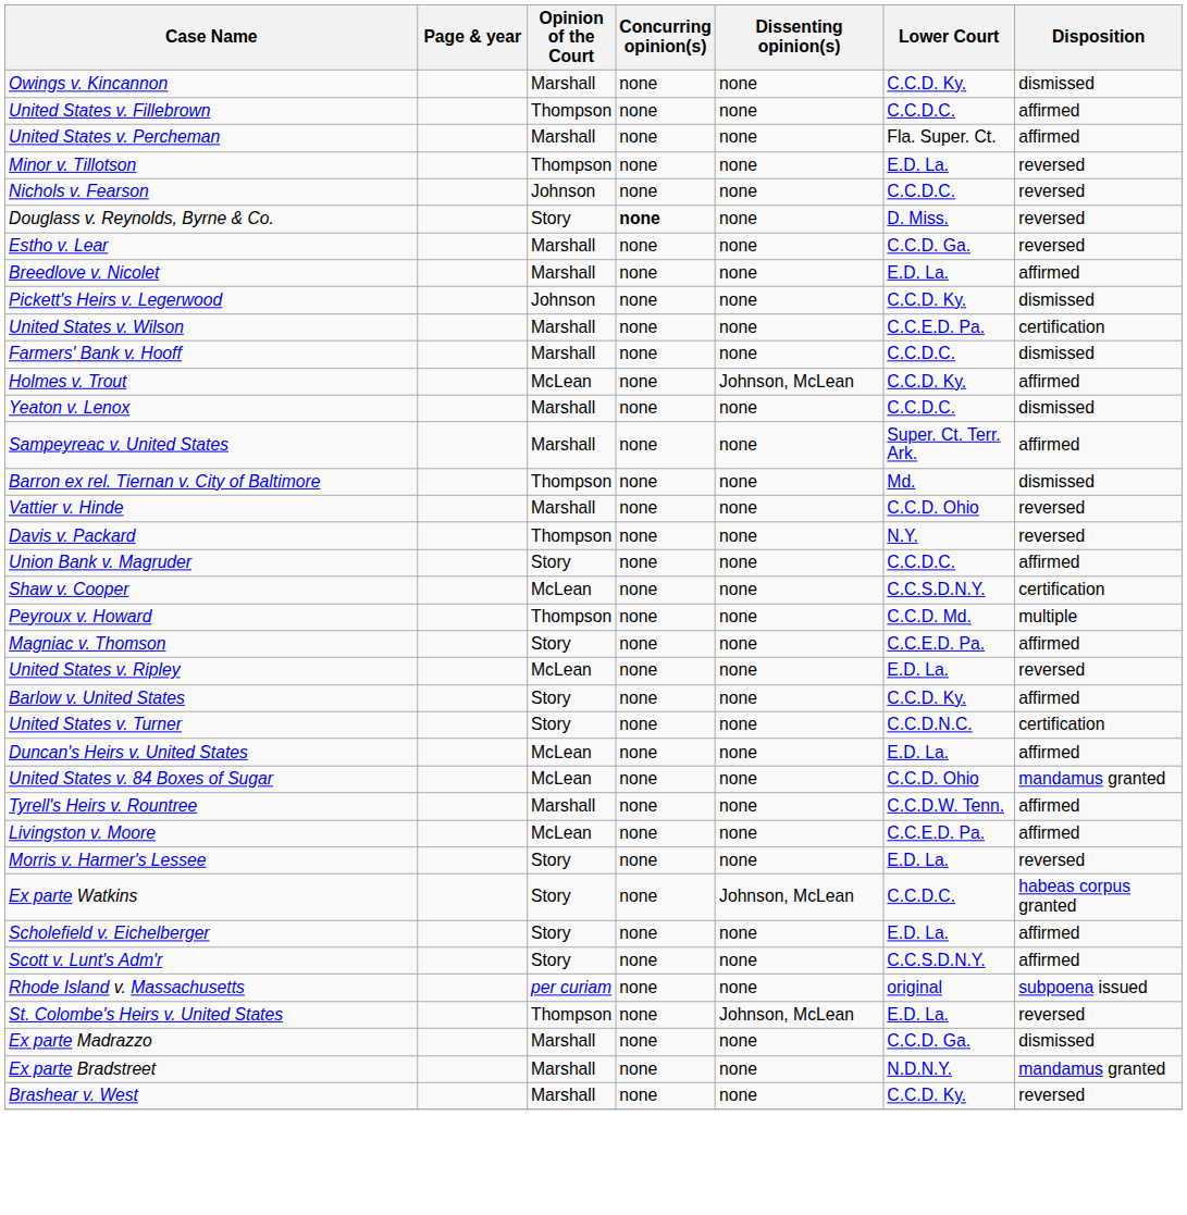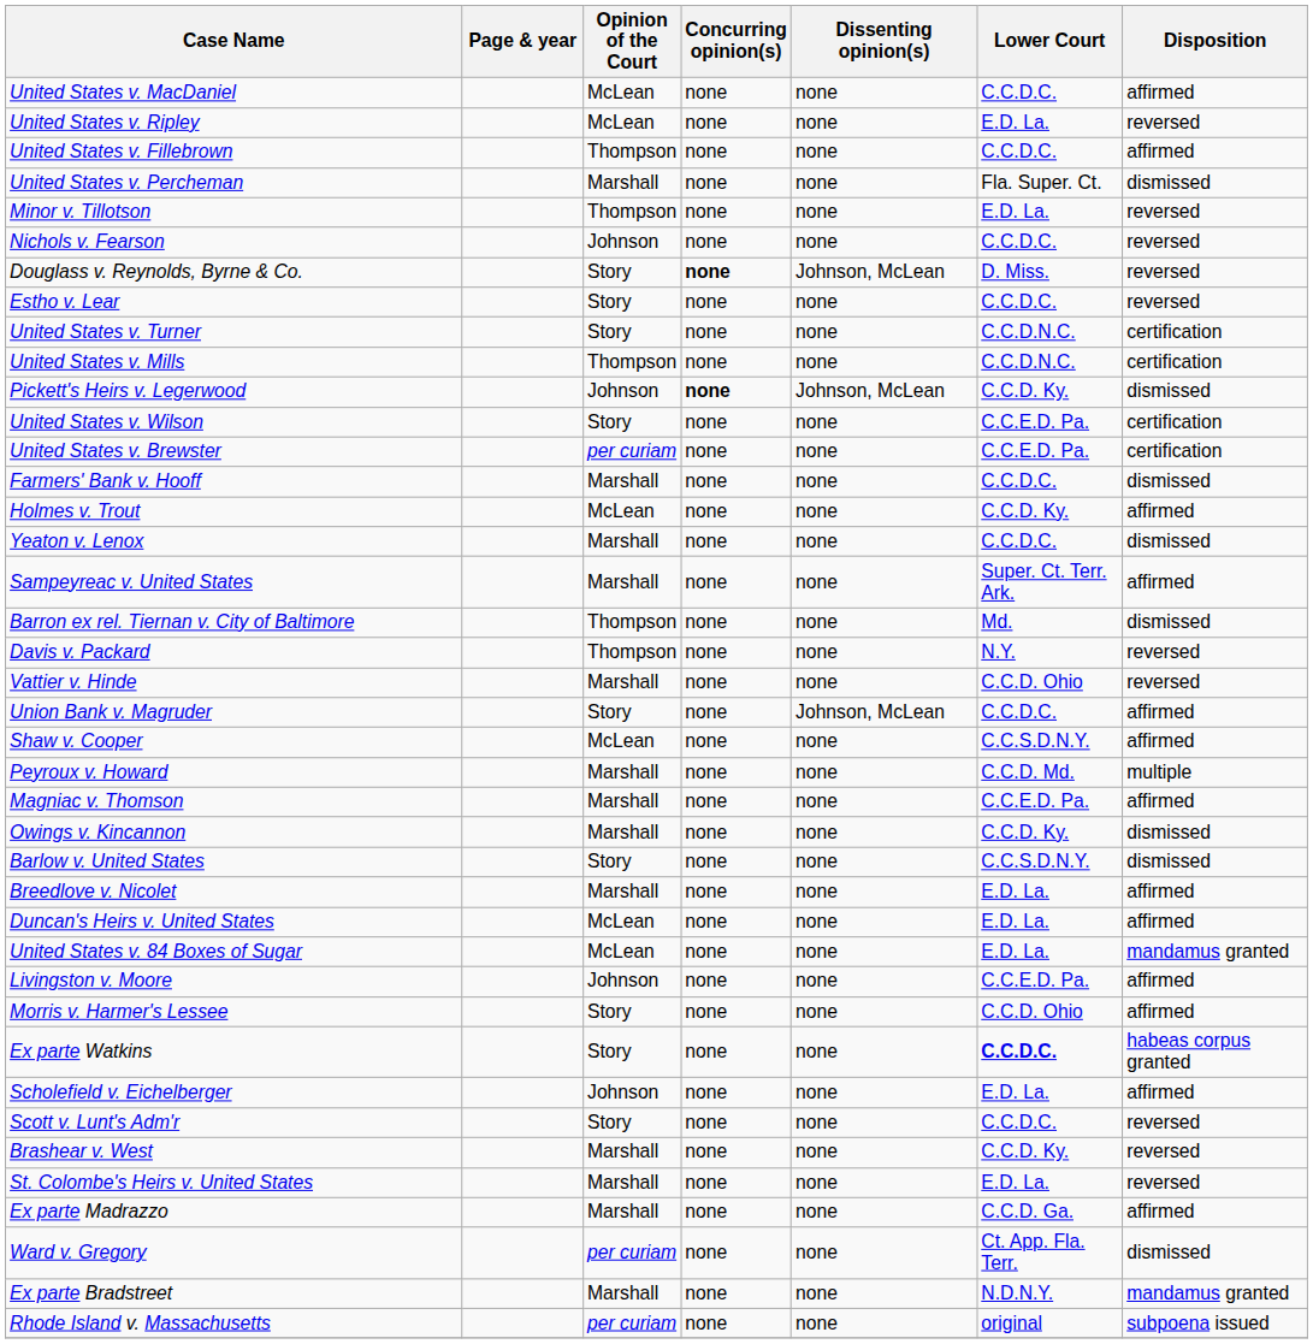 <table class="wikitable sortable">
 <tr>
 <th scope="col" style="width: 380px;">Case Name</th>
 <th scope="col" style="width: 95px;">Page & year</th>
 <th scope="col" style="width: 10px;">Opinion of the Court</th>
 <th scope="col" style="width: 10px;">Concurring opinion(s)</th>
 <th scope="col" style="width: 150px;">Dissenting opinion(s)</th>
 <th scope="col" style="width: 116px;">Lower Court</th>
 <th scope="col" style="width: 150px;">Disposition</th>
 </tr>
 <tr>
-<td><em><a href='#'>Owings v. Kincannon</a></em></td>
+<td><em><a href='#'>United States v. MacDaniel</a></em></td>
 <td align="right"></td>
-<td>Marshall</td>
+<td>McLean</td>
 <td>none</td>
 <td>none</td>
-<td><a href='#'>C.C.D. Ky.</a></td>
-<td>dismissed</td>
+<td><a href='#'>C.C.D.C.</a></td>
+<td>affirmed</td>
+</tr>
+<tr>
+<td><em><a href='#'>United States v. Ripley</a></em></td>
+<td align="right"></td>
+<td>McLean</td>
+<td>none</td>
+<td>none</td>
+<td><a href='#'>E.D. La.</a></td>
+<td>reversed</td>
 </tr>
 <tr>
 <td><em><a href='#'>United States v. Fillebrown</a></em></td>
 <td align="right"></td>
 <td>Thompson</td>
 <td>none</td>
 <td>none</td>
 <td><a href='#'>C.C.D.C.</a></td>
 <td>affirmed</td>
 </tr>
 <tr>
 <td><em><a href='#'>United States v. Percheman</a></em></td>
 <td align="right"></td>
 <td>Marshall</td>
 <td>none</td>
 <td>none</td>
 <td>Fla. Super. Ct.</td>
-<td>affirmed</td>
+<td>dismissed</td>
 </tr>
 <tr>
 <td><em><a href='#'>Minor v. Tillotson</a></em></td>
 <td align="right"></td>
 <td>Thompson</td>
 <td>none</td>
 <td>none</td>
 <td><a href='#'>E.D. La.</a></td>
 <td>reversed</td>
 </tr>
 <tr>
 <td><em><a href='#'>Nichols v. Fearson</a></em></td>
 <td align="right"></td>
 <td>Johnson</td>
 <td>none</td>
 <td>none</td>
 <td><a href='#'>C.C.D.C.</a></td>
 <td>reversed</td>
 </tr>
 <tr>
 <td><em>Douglass v. Reynolds, Byrne & Co.</em></td>
 <td align="right"></td>
 <td>Story</td>
 <td><strong>none</strong></td>
-<td>none</td>
+<td>Johnson, McLean</td>
 <td><a href='#'>D. Miss.</a></td>
 <td>reversed</td>
 </tr>
 <tr>
 <td><em><a href='#'>Estho v. Lear</a></em></td>
 <td align="right"></td>
-<td>Marshall</td>
+<td>Story</td>
 <td>none</td>
 <td>none</td>
-<td><a href='#'>C.C.D. Ga.</a></td>
+<td><a href='#'>C.C.D.C.</a></td>
 <td>reversed</td>
 </tr>
 <tr>
-<td><em><a href='#'>Breedlove v. Nicolet</a></em></td>
+<td><em><a href='#'>United States v. Turner</a></em></td>
 <td align="right"></td>
-<td>Marshall</td>
+<td>Story</td>
 <td>none</td>
 <td>none</td>
-<td><a href='#'>E.D. La.</a></td>
-<td>affirmed</td>
+<td><a href='#'>C.C.D.N.C.</a></td>
+<td>certification</td>
+</tr>
+<tr>
+<td><em><a href='#'>United States v. Mills</a></em></td>
+<td align="right"></td>
+<td>Thompson</td>
+<td>none</td>
+<td>none</td>
+<td><a href='#'>C.C.D.N.C.</a></td>
+<td>certification</td>
 </tr>
 <tr>
 <td><em><a href='#'>Pickett's Heirs v. Legerwood</a></em></td>
 <td align="right"></td>
 <td>Johnson</td>
-<td>none</td>
-<td>none</td>
+<td><strong>none</strong></td>
+<td>Johnson, McLean</td>
 <td><a href='#'>C.C.D. Ky.</a></td>
 <td>dismissed</td>
 </tr>
 <tr>
 <td><em><a href='#'>United States v. Wilson</a></em></td>
 <td align="right"></td>
-<td>Marshall</td>
+<td>Story</td>
+<td>none</td>
+<td>none</td>
+<td><a href='#'>C.C.E.D. Pa.</a></td>
+<td>certification</td>
+</tr>
+<tr>
+<td><em><a href='#'>United States v. Brewster</a></em></td>
+<td align="right"></td>
+<td><em><a href='#'>per curiam</a></em></td>
 <td>none</td>
 <td>none</td>
 <td><a href='#'>C.C.E.D. Pa.</a></td>
 <td>certification</td>
 </tr>
 <tr>
 <td><em><a href='#'>Farmers' Bank v. Hooff</a></em></td>
 <td align="right"></td>
 <td>Marshall</td>
 <td>none</td>
 <td>none</td>
 <td><a href='#'>C.C.D.C.</a></td>
 <td>dismissed</td>
 </tr>
 <tr>
 <td><em><a href='#'>Holmes v. Trout</a></em></td>
 <td align="right"></td>
 <td>McLean</td>
 <td>none</td>
-<td>Johnson, McLean</td>
+<td>none</td>
 <td><a href='#'>C.C.D. Ky.</a></td>
 <td>affirmed</td>
 </tr>
 <tr>
 <td><em><a href='#'>Yeaton v. Lenox</a></em></td>
 <td align="right"></td>
 <td>Marshall</td>
 <td>none</td>
 <td>none</td>
 <td><a href='#'>C.C.D.C.</a></td>
 <td>dismissed</td>
 </tr>
 <tr>
 <td><em><a href='#'>Sampeyreac v. United States</a></em></td>
 <td align="right"></td>
 <td>Marshall</td>
 <td>none</td>
 <td>none</td>
 <td><a href='#'>Super. Ct. Terr. Ark.</a></td>
 <td>affirmed</td>
 </tr>
 <tr>
 <td><em><a href='#'>Barron ex rel. Tiernan v. City of Baltimore</a></em></td>
 <td align="right"></td>
 <td>Thompson</td>
 <td>none</td>
 <td>none</td>
 <td><a href='#'>Md.</a></td>
 <td>dismissed</td>
 </tr>
 <tr>
+<td><em><a href='#'>Davis v. Packard</a></em></td>
+<td align="right"></td>
+<td>Thompson</td>
+<td>none</td>
+<td>none</td>
+<td><a href='#'>N.Y.</a></td>
+<td>reversed</td>
+</tr>
+<tr>
 <td><em><a href='#'>Vattier v. Hinde</a></em></td>
 <td align="right"></td>
 <td>Marshall</td>
 <td>none</td>
 <td>none</td>
 <td><a href='#'>C.C.D. Ohio</a></td>
 <td>reversed</td>
 </tr>
 <tr>
-<td><em><a href='#'>Davis v. Packard</a></em></td>
-<td align="right"></td>
-<td>Thompson</td>
-<td>none</td>
-<td>none</td>
-<td><a href='#'>N.Y.</a></td>
-<td>reversed</td>
-</tr>
-<tr>
 <td><em><a href='#'>Union Bank v. Magruder</a></em></td>
 <td align="right"></td>
 <td>Story</td>
 <td>none</td>
-<td>none</td>
+<td>Johnson, McLean</td>
 <td><a href='#'>C.C.D.C.</a></td>
 <td>affirmed</td>
 </tr>
 <tr>
 <td><em><a href='#'>Shaw v. Cooper</a></em></td>
 <td align="right"></td>
 <td>McLean</td>
 <td>none</td>
 <td>none</td>
 <td><a href='#'>C.C.S.D.N.Y.</a></td>
-<td>certification</td>
+<td>affirmed</td>
 </tr>
 <tr>
 <td><em><a href='#'>Peyroux v. Howard</a></em></td>
 <td align="right"></td>
-<td>Thompson</td>
+<td>Marshall</td>
 <td>none</td>
 <td>none</td>
 <td><a href='#'>C.C.D. Md.</a></td>
 <td>multiple</td>
 </tr>
 <tr>
 <td><em><a href='#'>Magniac v. Thomson</a></em></td>
 <td align="right"></td>
-<td>Story</td>
+<td>Marshall</td>
 <td>none</td>
 <td>none</td>
 <td><a href='#'>C.C.E.D. Pa.</a></td>
 <td>affirmed</td>
 </tr>
 <tr>
-<td><em><a href='#'>United States v. Ripley</a></em></td>
+<td><em><a href='#'>Owings v. Kincannon</a></em></td>
 <td align="right"></td>
-<td>McLean</td>
+<td>Marshall</td>
 <td>none</td>
 <td>none</td>
-<td><a href='#'>E.D. La.</a></td>
-<td>reversed</td>
+<td><a href='#'>C.C.D. Ky.</a></td>
+<td>dismissed</td>
 </tr>
 <tr>
 <td><em><a href='#'>Barlow v. United States</a></em></td>
 <td align="right"></td>
 <td>Story</td>
 <td>none</td>
 <td>none</td>
-<td><a href='#'>C.C.D. Ky.</a></td>
-<td>affirmed</td>
+<td><a href='#'>C.C.S.D.N.Y.</a></td>
+<td>dismissed</td>
 </tr>
 <tr>
-<td><em><a href='#'>United States v. Turner</a></em></td>
+<td><em><a href='#'>Breedlove v. Nicolet</a></em></td>
 <td align="right"></td>
-<td>Story</td>
+<td>Marshall</td>
 <td>none</td>
 <td>none</td>
-<td><a href='#'>C.C.D.N.C.</a></td>
-<td>certification</td>
+<td><a href='#'>E.D. La.</a></td>
+<td>affirmed</td>
 </tr>
 <tr>
 <td><em><a href='#'>Duncan's Heirs v. United States</a></em></td>
 <td align="right"></td>
 <td>McLean</td>
 <td>none</td>
 <td>none</td>
 <td><a href='#'>E.D. La.</a></td>
 <td>affirmed</td>
 </tr>
 <tr>
 <td><em><a href='#'>United States v. 84 Boxes of Sugar</a></em></td>
 <td align="right"></td>
 <td>McLean</td>
 <td>none</td>
 <td>none</td>
-<td><a href='#'>C.C.D. Ohio</a></td>
+<td><a href='#'>E.D. La.</a></td>
 <td><a href='#'>mandamus</a> granted</td>
-</tr>
-<tr>
-<td><em><a href='#'>Tyrell's Heirs v. Rountree</a></em></td>
-<td align="right"></td>
-<td>Marshall</td>
-<td>none</td>
-<td>none</td>
-<td><a href='#'>C.C.D.W. Tenn.</a></td>
-<td>affirmed</td>
 </tr>
 <tr>
 <td><em><a href='#'>Livingston v. Moore</a></em></td>
 <td align="right"></td>
-<td>McLean</td>
+<td>Johnson</td>
 <td>none</td>
 <td>none</td>
 <td><a href='#'>C.C.E.D. Pa.</a></td>
 <td>affirmed</td>
 </tr>
 <tr>
 <td><em><a href='#'>Morris v. Harmer's Lessee</a></em></td>
 <td align="right"></td>
 <td>Story</td>
 <td>none</td>
 <td>none</td>
-<td><a href='#'>E.D. La.</a></td>
-<td>reversed</td>
+<td><a href='#'>C.C.D. Ohio</a></td>
+<td>affirmed</td>
 </tr>
 <tr>
 <td><em><a href='#'>Ex parte</a> Watkins</em></td>
 <td align="right"></td>
 <td>Story</td>
 <td>none</td>
-<td>Johnson, McLean</td>
-<td><a href='#'>C.C.D.C.</a></td>
+<td>none</td>
+<td><strong><a href='#'>C.C.D.C.</a></strong></td>
 <td><a href='#'>habeas corpus</a> granted</td>
 </tr>
 <tr>
 <td><em><a href='#'>Scholefield v. Eichelberger</a></em></td>
 <td align="right"></td>
-<td>Story</td>
+<td>Johnson</td>
 <td>none</td>
 <td>none</td>
 <td><a href='#'>E.D. La.</a></td>
 <td>affirmed</td>
 </tr>
 <tr>
 <td><em><a href='#'>Scott v. Lunt's Adm'r</a></em></td>
 <td align="right"></td>
 <td>Story</td>
 <td>none</td>
 <td>none</td>
-<td><a href='#'>C.C.S.D.N.Y.</a></td>
-<td>affirmed</td>
+<td><a href='#'>C.C.D.C.</a></td>
+<td>reversed</td>
 </tr>
 <tr>
-<td><em><a href='#'>Rhode Island</a> v. <a href='#'>Massachusetts</a></em></td>
+<td><em><a href='#'>Brashear v. West</a></em></td>
 <td align="right"></td>
-<td><em><a href='#'>per curiam</a></em></td>
+<td>Marshall</td>
 <td>none</td>
 <td>none</td>
-<td><a href='#'>original</a></td>
-<td><a href='#'>subpoena</a> issued</td>
+<td><a href='#'>C.C.D. Ky.</a></td>
+<td>reversed</td>
 </tr>
 <tr>
 <td><em><a href='#'>St. Colombe's Heirs v. United States</a></em></td>
 <td align="right"></td>
-<td>Thompson</td>
+<td>Marshall</td>
 <td>none</td>
-<td>Johnson, McLean</td>
+<td>none</td>
 <td><a href='#'>E.D. La.</a></td>
 <td>reversed</td>
 </tr>
 <tr>
 <td><em><a href='#'>Ex parte</a> Madrazzo</em></td>
 <td align="right"></td>
 <td>Marshall</td>
 <td>none</td>
 <td>none</td>
 <td><a href='#'>C.C.D. Ga.</a></td>
+<td>affirmed</td>
+</tr>
+<tr>
+<td><em><a href='#'>Ward v. Gregory</a></em></td>
+<td align="right"></td>
+<td><em><a href='#'>per curiam</a></em></td>
+<td>none</td>
+<td>none</td>
+<td><a href='#'>Ct. App. Fla. Terr.</a></td>
 <td>dismissed</td>
 </tr>
 <tr>
 <td><em><a href='#'>Ex parte</a> Bradstreet</em></td>
 <td align="right"></td>
 <td>Marshall</td>
 <td>none</td>
 <td>none</td>
 <td><a href='#'>N.D.N.Y.</a></td>
 <td><a href='#'>mandamus</a> granted</td>
 </tr>
 <tr>
-<td><em><a href='#'>Brashear v. West</a></em></td>
+<td><em><a href='#'>Rhode Island</a> v. <a href='#'>Massachusetts</a></em></td>
 <td align="right"></td>
-<td>Marshall</td>
+<td><em><a href='#'>per curiam</a></em></td>
 <td>none</td>
 <td>none</td>
-<td><a href='#'>C.C.D. Ky.</a></td>
-<td>reversed</td>
+<td><a href='#'>original</a></td>
+<td><a href='#'>subpoena</a> issued</td>
 </tr>
 <tr>
 </tr>
 </table>
